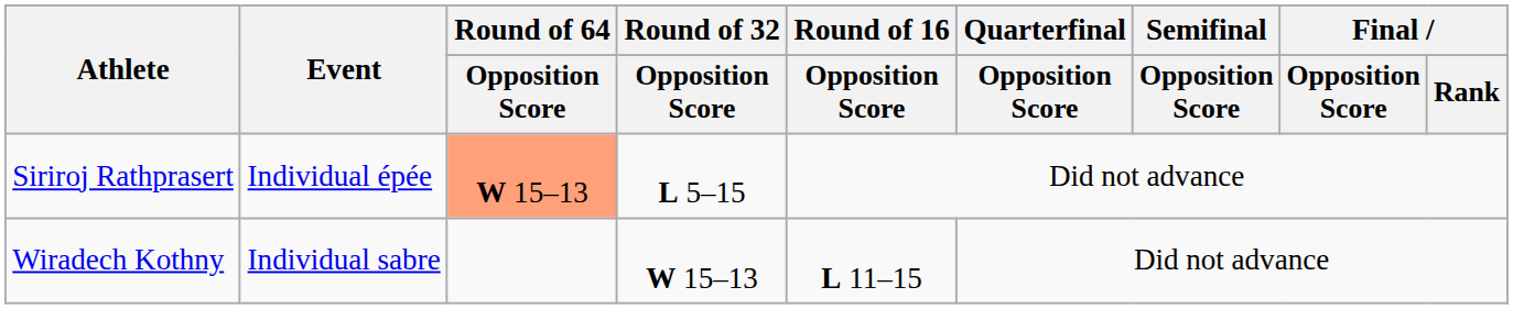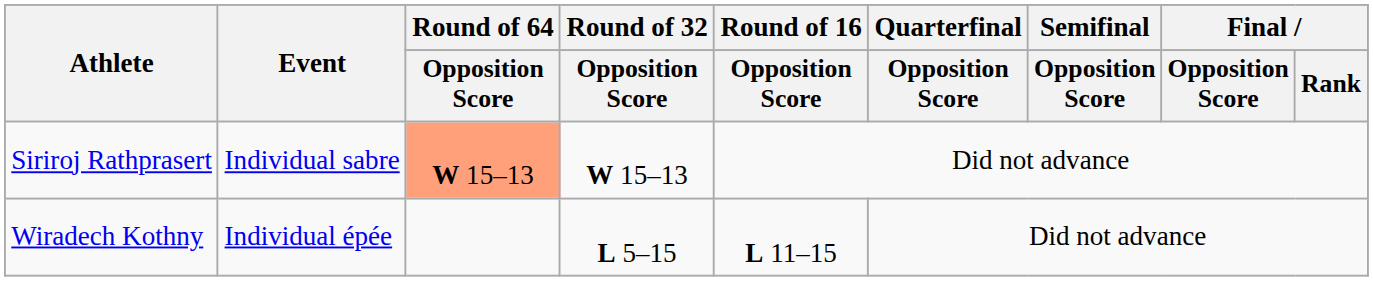 <table class="wikitable" style="font-size:90%">
 <tr>
 <th rowspan="2">Athlete</th>
 <th rowspan="2">Event</th>
 <th>Round of 64</th>
 <th>Round of 32</th>
 <th>Round of 16</th>
 <th>Quarterfinal</th>
 <th>Semifinal</th>
 <th colspan=2>Final / </th>
 </tr>
 <tr style="font-size:95%">
 <th>Opposition <br> Score</th>
 <th>Opposition <br> Score</th>
 <th>Opposition <br> Score</th>
 <th>Opposition <br> Score</th>
 <th>Opposition <br> Score</th>
 <th>Opposition <br> Score</th>
 <th>Rank</th>
 </tr>
 <tr align=center>
 <td align=left><a href='#'>Siriroj Rathprasert</a></td>
-<td align=left><a href='#'>Individual épée</a></td>
+<td align=left><a href='#'>Individual sabre</a></td>
 <td style="background: lightsalmon;"><br><strong>W</strong> 15–13</td>
-<td><br><strong>L</strong> 5–15</td>
+<td><br><strong>W</strong> 15–13</td>
 <td colspan=5>Did not advance</td>
 </tr>
 <tr align=center>
 <td align=left><a href='#'>Wiradech Kothny</a></td>
-<td align=left><a href='#'>Individual sabre</a></td>
+<td align=left><a href='#'>Individual épée</a></td>
 <td></td>
-<td><br><strong>W</strong> 15–13</td>
+<td><br><strong>L</strong> 5–15</td>
 <td><br><strong>L</strong> 11–15</td>
 <td colspan=4>Did not advance</td>
 </tr>
 </table>
